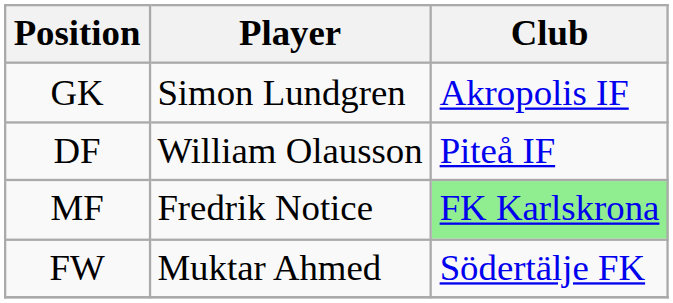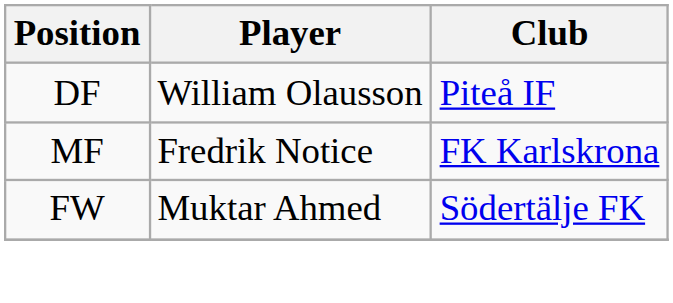 <table class="wikitable" style="text-align:center">
 <tr>
 <th>Position</th>
 <th>Player</th>
 <th>Club</th>
-</tr>
-<tr>
-<td>GK</td>
-<td align="left"> Simon Lundgren</td>
-<td align="left"><a href='#'>Akropolis IF</a></td>
 </tr>
 <tr>
 <td>DF</td>
 <td align="left"> William Olausson</td>
 <td align="left"><a href='#'>Piteå IF</a></td>
 </tr>
 <tr>
 <td>MF</td>
 <td align="left"> Fredrik Notice</td>
-<td align="left" style="background: lightgreen;"><a href='#'>FK Karlskrona</a></td>
+<td align="left"><a href='#'>FK Karlskrona</a></td>
 </tr>
 <tr>
 <td>FW</td>
 <td align="left"> Muktar Ahmed</td>
 <td align="left"><a href='#'>Södertälje FK</a></td>
 </tr>
 <tr>
 </tr>
 </table>
